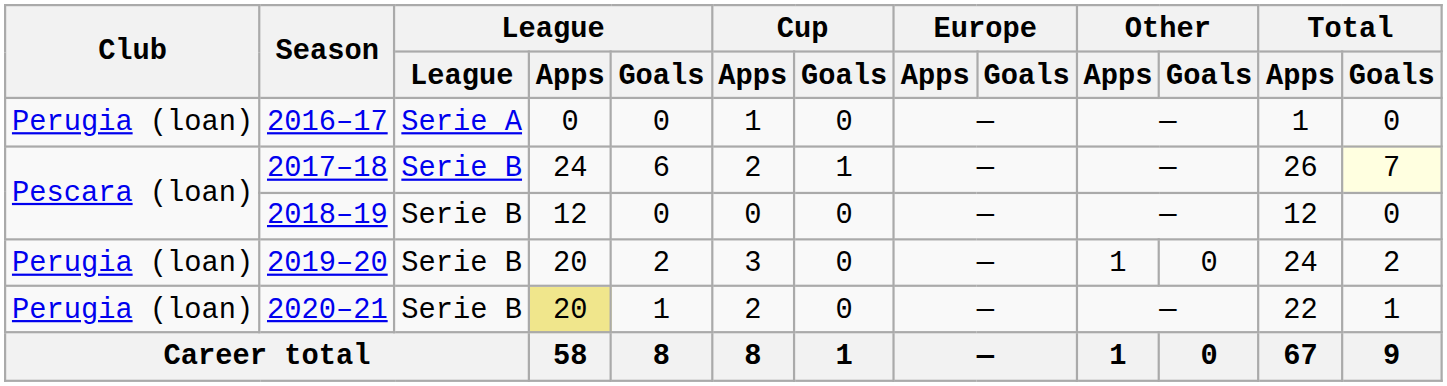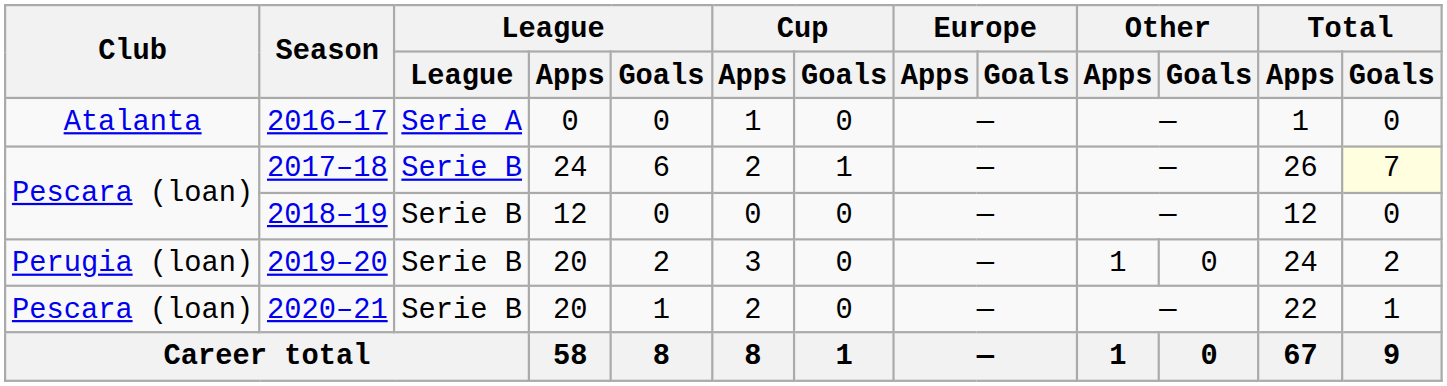 <table class="wikitable" style="text-align: center;">
 <tr>
 <th rowspan="2">Club</th>
 <th rowspan="2">Season</th>
 <th colspan="3">League</th>
 <th colspan="2">Cup</th>
 <th colspan="2">Europe</th>
 <th colspan="2">Other</th>
 <th colspan="2">Total</th>
 </tr>
 <tr>
 <th>League</th>
 <th>Apps</th>
 <th>Goals</th>
 <th>Apps</th>
 <th>Goals</th>
 <th>Apps</th>
 <th>Goals</th>
 <th>Apps</th>
 <th>Goals</th>
 <th>Apps</th>
 <th>Goals</th>
 </tr>
 <tr>
-<td><a href='#'>Perugia</a> (loan)</td>
+<td rowspan="1"><a href='#'>Atalanta</a></td>
 <td><a href='#'>2016–17</a></td>
 <td rowspan="1"><a href='#'>Serie A</a></td>
 <td>0</td>
 <td>0</td>
 <td>1</td>
 <td>0</td>
 <td colspan="2">—</td>
 <td colspan="2">—</td>
 <td>1</td>
 <td>0</td>
 </tr>
 <tr>
 <td rowspan="2"><a href='#'>Pescara</a> (loan)</td>
 <td><a href='#'>2017–18</a></td>
 <td><a href='#'>Serie B</a></td>
 <td>24</td>
 <td>6</td>
 <td>2</td>
 <td>1</td>
 <td colspan="2">—</td>
 <td colspan="2">—</td>
 <td>26</td>
 <td style="background: lightyellow;">7</td>
 </tr>
 <tr>
 <td><a href='#'>2018–19</a></td>
 <td>Serie B</td>
 <td>12</td>
 <td>0</td>
 <td>0</td>
 <td>0</td>
 <td colspan="2">—</td>
 <td colspan="2">—</td>
 <td>12</td>
 <td>0</td>
 </tr>
 <tr>
 <td><a href='#'>Perugia</a> (loan)</td>
 <td><a href='#'>2019–20</a></td>
 <td>Serie B</td>
 <td>20</td>
 <td>2</td>
 <td>3</td>
 <td>0</td>
 <td colspan="2">—</td>
 <td>1</td>
 <td>0</td>
 <td>24</td>
 <td>2</td>
 </tr>
 <tr>
-<td><a href='#'>Perugia</a> (loan)</td>
+<td><a href='#'>Pescara</a> (loan)</td>
 <td><a href='#'>2020–21</a></td>
 <td>Serie B</td>
-<td style="background: khaki;">20</td>
+<td>20</td>
 <td>1</td>
 <td>2</td>
 <td>0</td>
 <td colspan="2">—</td>
 <td colspan="2">—</td>
 <td>22</td>
 <td>1</td>
 </tr>
 <tr>
 <th colspan="3">Career total</th>
 <th>58</th>
 <th>8</th>
 <th>8</th>
 <th>1</th>
 <th colspan="2">—</th>
 <th>1</th>
 <th>0</th>
 <th>67</th>
 <th>9</th>
 </tr>
 </table>
